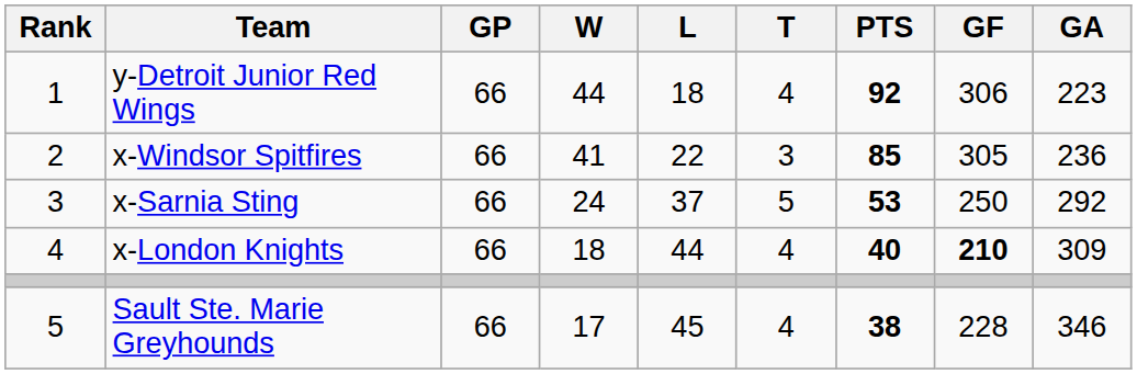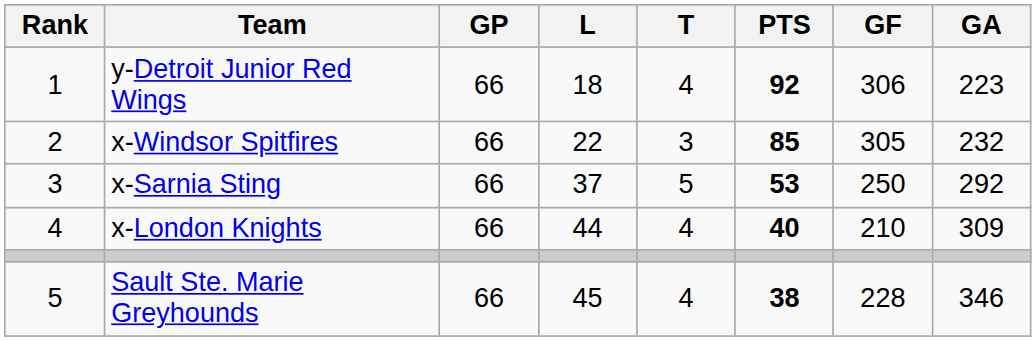 <table class="wikitable sortable" style="text-align:center">
 <tr>
 <th width="7.5%">Rank</th>
 <th width="25.5%">Team</th>
 <th width="7.5%">GP</th>
-<th width="7.5%">W</th>
 <th width="7.5%">L</th>
 <th width="7.5%">T</th>
 <th width="7.5%">PTS</th>
 <th width="7.5%">GF</th>
 <th width="7.5%">GA</th>
 </tr>
 <tr>
 <td>1</td>
 <td align=left>y-<a href='#'>Detroit Junior Red Wings</a></td>
 <td>66</td>
-<td>44</td>
 <td>18</td>
 <td>4</td>
 <td><strong>92</strong></td>
 <td>306</td>
 <td>223</td>
 </tr>
 <tr>
 <td>2</td>
 <td align=left>x-<a href='#'>Windsor Spitfires</a></td>
 <td>66</td>
-<td>41</td>
 <td>22</td>
 <td>3</td>
 <td><strong>85</strong></td>
 <td>305</td>
-<td>236</td>
+<td>232</td>
 </tr>
 <tr>
 <td>3</td>
 <td align=left>x-<a href='#'>Sarnia Sting</a></td>
 <td>66</td>
-<td>24</td>
 <td>37</td>
 <td>5</td>
 <td><strong>53</strong></td>
 <td>250</td>
 <td>292</td>
 </tr>
 <tr>
 <td>4</td>
 <td align=left>x-<a href='#'>London Knights</a></td>
 <td>66</td>
-<td>18</td>
 <td>44</td>
 <td>4</td>
 <td><strong>40</strong></td>
-<td><strong>210</strong></td>
+<td>210</td>
 <td>309</td>
 </tr>
 <tr style="background-color:#cccccc;">
-<td></td>
 <td></td>
 <td></td>
 <td></td>
 <td></td>
 <td></td>
 <td></td>
 <td></td>
 <td></td>
 </tr>
 <tr>
 <td>5</td>
 <td align=left><a href='#'>Sault Ste. Marie Greyhounds</a></td>
 <td>66</td>
-<td>17</td>
 <td>45</td>
 <td>4</td>
 <td><strong>38</strong></td>
 <td>228</td>
 <td>346</td>
 </tr>
 </table>
